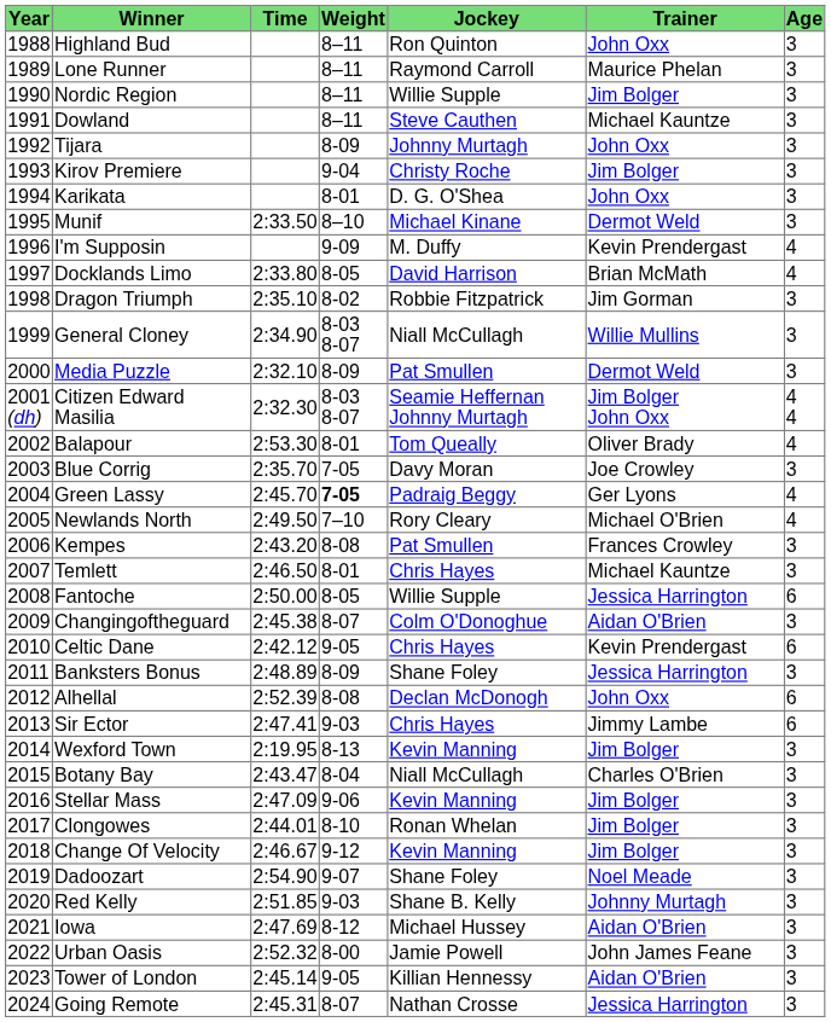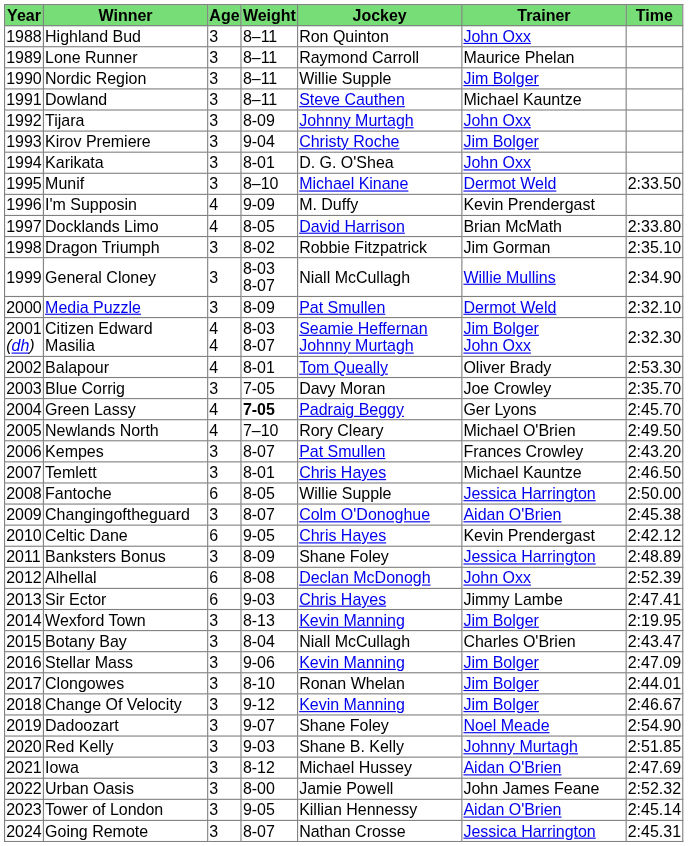 <table class = "sortable" | border="1" style="border-collapse: collapse; font-size:90%">
 <tr bgcolor="#77dd77" align="center">
 <th>Year</th>
 <th>Winner</th>
-<th>Time</th>
+<th>Age</th>
 <th>Weight</th>
 <th>Jockey</th>
 <th>Trainer</th>
-<th>Age</th>
+<th>Time</th>
 </tr>
 <tr>
 <td>1988</td>
 <td width=145px>Highland Bud</td>
-<td></td>
+<td>3</td>
 <td>8–11</td>
 <td width=145px>Ron Quinton</td>
 <td width=145px><a href='#'>John Oxx</a></td>
-<td>3</td>
+<td></td>
 </tr>
 <tr>
 <td>1989</td>
 <td>Lone Runner</td>
-<td></td>
+<td>3</td>
 <td>8–11</td>
 <td>Raymond Carroll</td>
 <td>Maurice Phelan</td>
-<td>3</td>
+<td></td>
 </tr>
 <tr>
 <td>1990</td>
 <td>Nordic Region</td>
-<td></td>
+<td>3</td>
 <td>8–11</td>
 <td>Willie Supple</td>
 <td><a href='#'>Jim Bolger</a></td>
-<td>3</td>
+<td></td>
 </tr>
 <tr>
 <td>1991</td>
 <td>Dowland</td>
-<td></td>
+<td>3</td>
 <td>8–11</td>
 <td><a href='#'>Steve Cauthen</a></td>
 <td>Michael Kauntze</td>
-<td>3</td>
+<td></td>
 </tr>
 <tr>
 <td>1992</td>
 <td>Tijara</td>
-<td></td>
+<td>3</td>
 <td>8-09</td>
 <td><a href='#'>Johnny Murtagh</a></td>
 <td><a href='#'>John Oxx</a></td>
-<td>3</td>
+<td></td>
 </tr>
 <tr>
 <td>1993</td>
 <td>Kirov Premiere</td>
-<td></td>
+<td>3</td>
 <td>9-04</td>
 <td><a href='#'>Christy Roche</a></td>
 <td><a href='#'>Jim Bolger</a></td>
-<td>3</td>
+<td></td>
 </tr>
 <tr>
 <td>1994</td>
 <td>Karikata</td>
-<td></td>
+<td>3</td>
 <td>8-01</td>
 <td>D. G. O'Shea</td>
 <td><a href='#'>John Oxx</a></td>
-<td>3</td>
+<td></td>
 </tr>
 <tr>
 <td>1995</td>
 <td>Munif</td>
-<td>2:33.50</td>
+<td>3</td>
 <td>8–10</td>
 <td><a href='#'>Michael Kinane</a></td>
 <td><a href='#'>Dermot Weld</a></td>
-<td>3</td>
+<td>2:33.50</td>
 </tr>
 <tr>
 <td>1996</td>
 <td>I'm Supposin</td>
-<td></td>
+<td>4</td>
 <td>9-09</td>
 <td>M. Duffy</td>
 <td>Kevin Prendergast</td>
-<td>4</td>
+<td></td>
 </tr>
 <tr>
 <td>1997</td>
 <td>Docklands Limo</td>
-<td>2:33.80</td>
+<td>4</td>
 <td>8-05</td>
 <td><a href='#'>David Harrison</a></td>
 <td>Brian McMath</td>
-<td>4</td>
+<td>2:33.80</td>
 </tr>
 <tr>
 <td>1998</td>
 <td>Dragon Triumph</td>
-<td>2:35.10</td>
+<td>3</td>
 <td>8-02</td>
 <td>Robbie Fitzpatrick</td>
 <td>Jim Gorman</td>
-<td>3</td>
+<td>2:35.10</td>
 </tr>
 <tr>
 <td>1999</td>
 <td>General Cloney</td>
-<td>2:34.90</td>
+<td>3</td>
 <td>8-03<br>8-07</td>
 <td>Niall McCullagh</td>
 <td><a href='#'>Willie Mullins</a></td>
-<td>3</td>
+<td>2:34.90</td>
 </tr>
 <tr>
 <td>2000</td>
 <td><a href='#'>Media Puzzle</a></td>
-<td>2:32.10</td>
+<td>3</td>
 <td>8-09</td>
 <td><a href='#'>Pat Smullen</a></td>
 <td><a href='#'>Dermot Weld</a></td>
-<td>3</td>
+<td>2:32.10</td>
 </tr>
 <tr>
 <td>2001<br><em>(<a href='#'>dh</a>)</em></td>
 <td>Citizen Edward<br>Masilia</td>
-<td>2:32.30</td>
+<td>4<br>4</td>
 <td>8-03<br>8-07</td>
 <td><a href='#'>Seamie Heffernan</a><br><a href='#'>Johnny Murtagh</a></td>
 <td><a href='#'>Jim Bolger</a><br><a href='#'>John Oxx</a></td>
-<td>4<br>4</td>
+<td>2:32.30</td>
 </tr>
 <tr>
 <td>2002</td>
 <td>Balapour</td>
-<td>2:53.30</td>
+<td>4</td>
 <td>8-01</td>
 <td><a href='#'>Tom Queally</a></td>
 <td>Oliver Brady</td>
-<td>4</td>
+<td>2:53.30</td>
 </tr>
 <tr>
 <td>2003</td>
 <td>Blue Corrig</td>
-<td>2:35.70</td>
+<td>3</td>
 <td>7-05</td>
 <td>Davy Moran</td>
 <td>Joe Crowley</td>
-<td>3</td>
+<td>2:35.70</td>
 </tr>
 <tr>
 <td>2004</td>
 <td>Green Lassy</td>
-<td>2:45.70</td>
+<td>4</td>
 <td><strong>7-05</strong></td>
 <td><a href='#'>Padraig Beggy</a></td>
 <td>Ger Lyons</td>
-<td>4</td>
+<td>2:45.70</td>
 </tr>
 <tr>
 <td>2005</td>
 <td>Newlands North</td>
-<td>2:49.50</td>
+<td>4</td>
 <td>7–10</td>
 <td>Rory Cleary</td>
 <td>Michael O'Brien</td>
-<td>4</td>
+<td>2:49.50</td>
 </tr>
 <tr>
 <td>2006</td>
 <td>Kempes</td>
-<td>2:43.20</td>
-<td>8-08</td>
+<td>3</td>
+<td>8-07</td>
 <td><a href='#'>Pat Smullen</a></td>
 <td>Frances Crowley</td>
-<td>3</td>
+<td>2:43.20</td>
 </tr>
 <tr>
 <td>2007</td>
 <td>Temlett</td>
-<td>2:46.50</td>
+<td>3</td>
 <td>8-01</td>
 <td><a href='#'>Chris Hayes</a></td>
 <td>Michael Kauntze</td>
-<td>3</td>
+<td>2:46.50</td>
 </tr>
 <tr>
 <td>2008</td>
 <td>Fantoche</td>
-<td>2:50.00</td>
+<td>6</td>
 <td>8-05</td>
 <td>Willie Supple</td>
 <td><a href='#'>Jessica Harrington</a></td>
-<td>6</td>
+<td>2:50.00</td>
 </tr>
 <tr>
 <td>2009</td>
 <td>Changingoftheguard</td>
-<td>2:45.38</td>
+<td>3</td>
 <td>8-07</td>
 <td><a href='#'>Colm O'Donoghue</a></td>
 <td><a href='#'>Aidan O'Brien</a></td>
-<td>3</td>
+<td>2:45.38</td>
 </tr>
 <tr>
 <td>2010</td>
 <td>Celtic Dane</td>
-<td>2:42.12</td>
+<td>6</td>
 <td>9-05</td>
 <td><a href='#'>Chris Hayes</a></td>
 <td>Kevin Prendergast</td>
-<td>6</td>
+<td>2:42.12</td>
 </tr>
 <tr>
 <td>2011</td>
 <td>Banksters Bonus</td>
-<td>2:48.89</td>
+<td>3</td>
 <td>8-09</td>
 <td>Shane Foley</td>
 <td><a href='#'>Jessica Harrington</a></td>
-<td>3</td>
+<td>2:48.89</td>
 </tr>
 <tr>
 <td>2012</td>
 <td>Alhellal</td>
-<td>2:52.39</td>
+<td>6</td>
 <td>8-08</td>
 <td><a href='#'>Declan McDonogh</a></td>
 <td><a href='#'>John Oxx</a></td>
-<td>6</td>
+<td>2:52.39</td>
 </tr>
 <tr>
 <td>2013</td>
 <td>Sir Ector</td>
-<td>2:47.41</td>
+<td>6</td>
 <td>9-03</td>
 <td><a href='#'>Chris Hayes</a></td>
 <td>Jimmy Lambe</td>
-<td>6</td>
+<td>2:47.41</td>
 </tr>
 <tr>
 <td>2014</td>
 <td>Wexford Town</td>
-<td>2:19.95</td>
+<td>3</td>
 <td>8-13</td>
 <td><a href='#'>Kevin Manning</a></td>
 <td><a href='#'>Jim Bolger</a></td>
-<td>3</td>
+<td>2:19.95</td>
 </tr>
 <tr>
 <td>2015</td>
 <td>Botany Bay</td>
-<td>2:43.47</td>
+<td>3</td>
 <td>8-04</td>
 <td>Niall McCullagh</td>
 <td>Charles O'Brien</td>
-<td>3</td>
+<td>2:43.47</td>
 </tr>
 <tr>
 <td>2016</td>
 <td>Stellar Mass</td>
-<td>2:47.09</td>
+<td>3</td>
 <td>9-06</td>
 <td><a href='#'>Kevin Manning</a></td>
 <td><a href='#'>Jim Bolger</a></td>
-<td>3</td>
+<td>2:47.09</td>
 </tr>
 <tr>
 <td>2017</td>
 <td>Clongowes</td>
-<td>2:44.01</td>
+<td>3</td>
 <td>8-10</td>
 <td>Ronan Whelan</td>
 <td><a href='#'>Jim Bolger</a></td>
-<td>3</td>
+<td>2:44.01</td>
 </tr>
 <tr>
 <td>2018</td>
 <td>Change Of Velocity</td>
-<td>2:46.67</td>
+<td>3</td>
 <td>9-12</td>
 <td><a href='#'>Kevin Manning</a></td>
 <td><a href='#'>Jim Bolger</a></td>
-<td>3</td>
+<td>2:46.67</td>
 </tr>
 <tr>
 <td>2019</td>
 <td>Dadoozart</td>
-<td>2:54.90</td>
+<td>3</td>
 <td>9-07</td>
 <td>Shane Foley</td>
 <td><a href='#'>Noel Meade</a></td>
-<td>3</td>
+<td>2:54.90</td>
 </tr>
 <tr>
 <td>2020</td>
 <td>Red Kelly</td>
-<td>2:51.85</td>
+<td>3</td>
 <td>9-03</td>
 <td>Shane B. Kelly</td>
 <td><a href='#'>Johnny Murtagh</a></td>
-<td>3</td>
+<td>2:51.85</td>
 </tr>
 <tr>
 <td>2021</td>
 <td>Iowa</td>
-<td>2:47.69</td>
+<td>3</td>
 <td>8-12</td>
 <td>Michael Hussey</td>
 <td><a href='#'>Aidan O'Brien</a></td>
-<td>3</td>
+<td>2:47.69</td>
 </tr>
 <tr>
 <td>2022</td>
 <td>Urban Oasis</td>
-<td>2:52.32</td>
+<td>3</td>
 <td>8-00</td>
 <td>Jamie Powell</td>
 <td>John James Feane</td>
-<td>3</td>
+<td>2:52.32</td>
 </tr>
 <tr>
 <td>2023</td>
 <td>Tower of London</td>
-<td>2:45.14</td>
+<td>3</td>
 <td>9-05</td>
 <td>Killian Hennessy</td>
 <td><a href='#'>Aidan O'Brien</a></td>
-<td>3</td>
+<td>2:45.14</td>
 </tr>
 <tr>
 <td>2024</td>
 <td>Going Remote</td>
-<td>2:45.31</td>
+<td>3</td>
 <td>8-07</td>
 <td>Nathan Crosse</td>
 <td><a href='#'>Jessica Harrington</a></td>
-<td>3</td>
+<td>2:45.31</td>
 </tr>
 </table>
